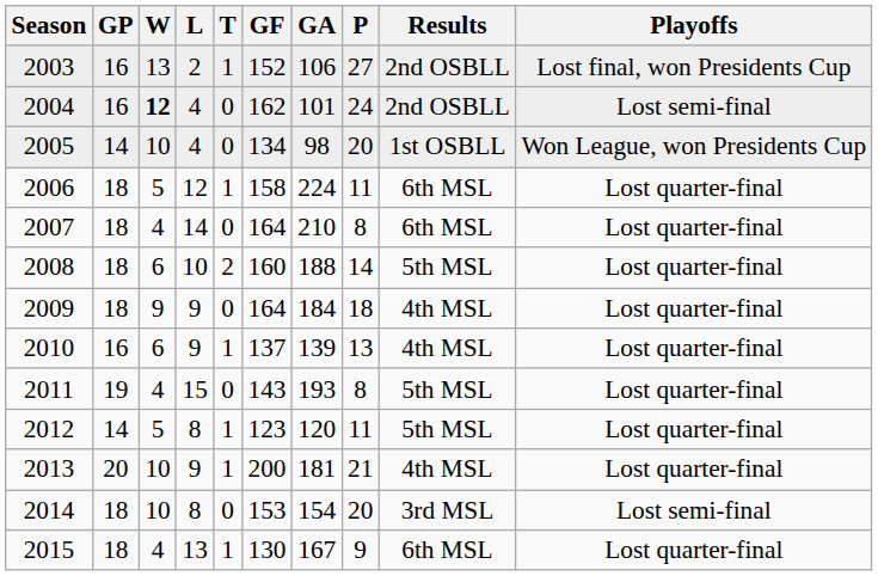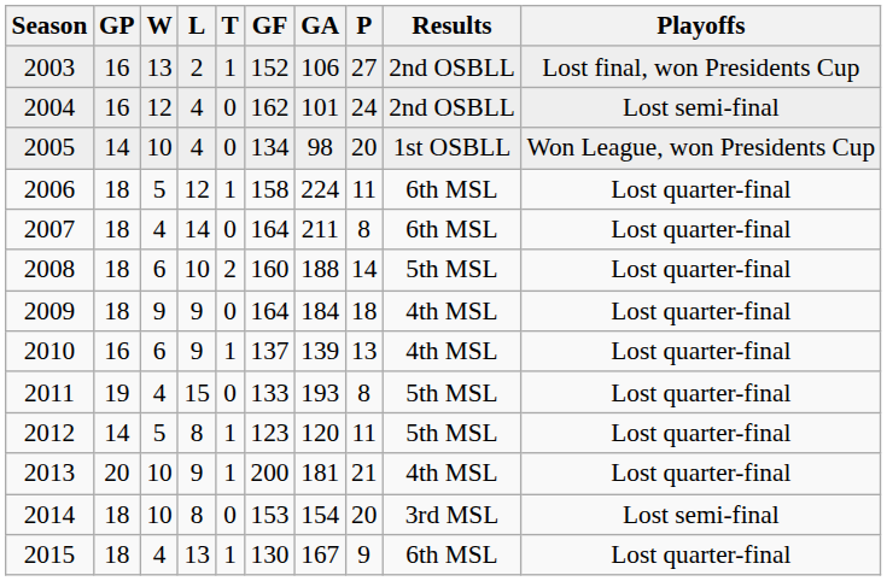 <table class="wikitable">
 <tr>
 <th>Season</th>
 <th>GP</th>
 <th>W</th>
 <th>L</th>
 <th>T</th>
 <th>GF</th>
 <th>GA</th>
 <th>P</th>
 <th>Results</th>
 <th>Playoffs</th>
 </tr>
 <tr align="center" bgcolor="#eeeeee">
 <td>2003</td>
 <td>16</td>
 <td>13</td>
 <td>2</td>
 <td>1</td>
 <td>152</td>
 <td>106</td>
 <td>27</td>
 <td>2nd OSBLL</td>
 <td>Lost final, won Presidents Cup</td>
 </tr>
 <tr align="center" bgcolor="#eeeeee">
 <td>2004</td>
 <td>16</td>
-<td><strong>12</strong></td>
+<td>12</td>
 <td>4</td>
 <td>0</td>
 <td>162</td>
 <td>101</td>
 <td>24</td>
 <td>2nd OSBLL</td>
 <td>Lost semi-final</td>
 </tr>
 <tr align="center" bgcolor="#eeeeee">
 <td>2005</td>
 <td>14</td>
 <td>10</td>
 <td>4</td>
 <td>0</td>
 <td>134</td>
 <td>98</td>
 <td>20</td>
 <td>1st OSBLL</td>
 <td>Won League, won Presidents Cup</td>
 </tr>
 <tr align="center">
 <td>2006</td>
 <td>18</td>
 <td>5</td>
 <td>12</td>
 <td>1</td>
 <td>158</td>
 <td>224</td>
 <td>11</td>
 <td>6th MSL</td>
 <td>Lost quarter-final</td>
 </tr>
 <tr align="center">
 <td>2007</td>
 <td>18</td>
 <td>4</td>
 <td>14</td>
 <td>0</td>
 <td>164</td>
-<td>210</td>
+<td>211</td>
 <td>8</td>
 <td>6th MSL</td>
 <td>Lost quarter-final</td>
 </tr>
 <tr align="center">
 <td>2008</td>
 <td>18</td>
 <td>6</td>
 <td>10</td>
 <td>2</td>
 <td>160</td>
 <td>188</td>
 <td>14</td>
 <td>5th MSL</td>
 <td>Lost quarter-final</td>
 </tr>
 <tr align="center">
 <td>2009</td>
 <td>18</td>
 <td>9</td>
 <td>9</td>
 <td>0</td>
 <td>164</td>
 <td>184</td>
 <td>18</td>
 <td>4th MSL</td>
 <td>Lost quarter-final</td>
 </tr>
 <tr align="center">
 <td>2010</td>
 <td>16</td>
 <td>6</td>
 <td>9</td>
 <td>1</td>
 <td>137</td>
 <td>139</td>
 <td>13</td>
 <td>4th MSL</td>
 <td>Lost quarter-final</td>
 </tr>
 <tr align="center">
 <td>2011</td>
 <td>19</td>
 <td>4</td>
 <td>15</td>
 <td>0</td>
-<td>143</td>
+<td>133</td>
 <td>193</td>
 <td>8</td>
 <td>5th MSL</td>
 <td>Lost quarter-final</td>
 </tr>
 <tr align="center">
 <td>2012</td>
 <td>14</td>
 <td>5</td>
 <td>8</td>
 <td>1</td>
 <td>123</td>
 <td>120</td>
 <td>11</td>
 <td>5th MSL</td>
 <td>Lost quarter-final</td>
 </tr>
 <tr align="center">
 <td>2013</td>
 <td>20</td>
 <td>10</td>
 <td>9</td>
 <td>1</td>
 <td>200</td>
 <td>181</td>
 <td>21</td>
 <td>4th MSL</td>
 <td>Lost quarter-final</td>
 </tr>
 <tr align="center">
 <td>2014</td>
 <td>18</td>
 <td>10</td>
 <td>8</td>
 <td>0</td>
 <td>153</td>
 <td>154</td>
 <td>20</td>
 <td>3rd MSL</td>
 <td>Lost semi-final</td>
 </tr>
 <tr align="center">
 <td>2015</td>
 <td>18</td>
 <td>4</td>
 <td>13</td>
 <td>1</td>
 <td>130</td>
 <td>167</td>
 <td>9</td>
 <td>6th MSL</td>
 <td>Lost quarter-final</td>
 </tr>
 </table>
